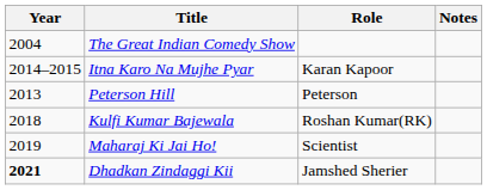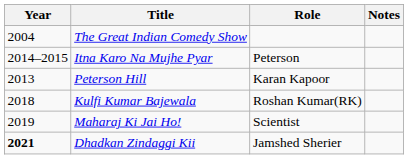 <table class="wikitable">
 <tr>
 <th>Year</th>
 <th>Title</th>
 <th>Role</th>
 <th>Notes</th>
 </tr>
 <tr>
 <td>2004</td>
 <td><em><a href='#'>The Great Indian Comedy Show</a></em></td>
 <td></td>
 <td></td>
 </tr>
 <tr>
 <td>2014–2015</td>
 <td><em><a href='#'>Itna Karo Na Mujhe Pyar</a></em></td>
-<td>Karan Kapoor</td>
+<td>Peterson</td>
 <td></td>
 </tr>
 <tr>
 <td>2013</td>
 <td><em><a href='#'>Peterson Hill</a></em></td>
-<td>Peterson</td>
+<td>Karan Kapoor</td>
 <td></td>
 </tr>
 <tr>
 <td>2018</td>
 <td><em><a href='#'>Kulfi Kumar Bajewala</a></em></td>
 <td>Roshan Kumar(RK)</td>
 <td></td>
 </tr>
 <tr>
 <td>2019</td>
 <td><em><a href='#'>Maharaj Ki Jai Ho!</a></em></td>
 <td>Scientist</td>
 <td></td>
 </tr>
 <tr>
 <td><strong>2021</strong></td>
 <td><em><a href='#'>Dhadkan Zindaggi Kii</a></em></td>
 <td>Jamshed Sherier</td>
 <td></td>
 </tr>
 </table>
